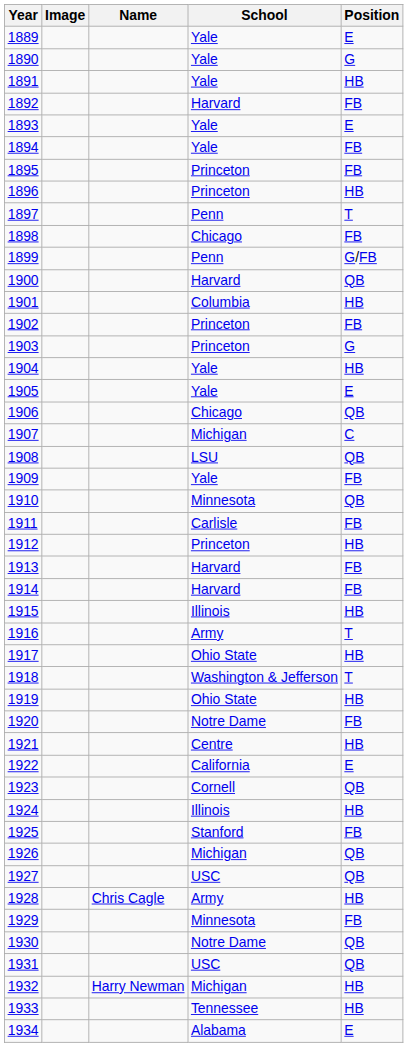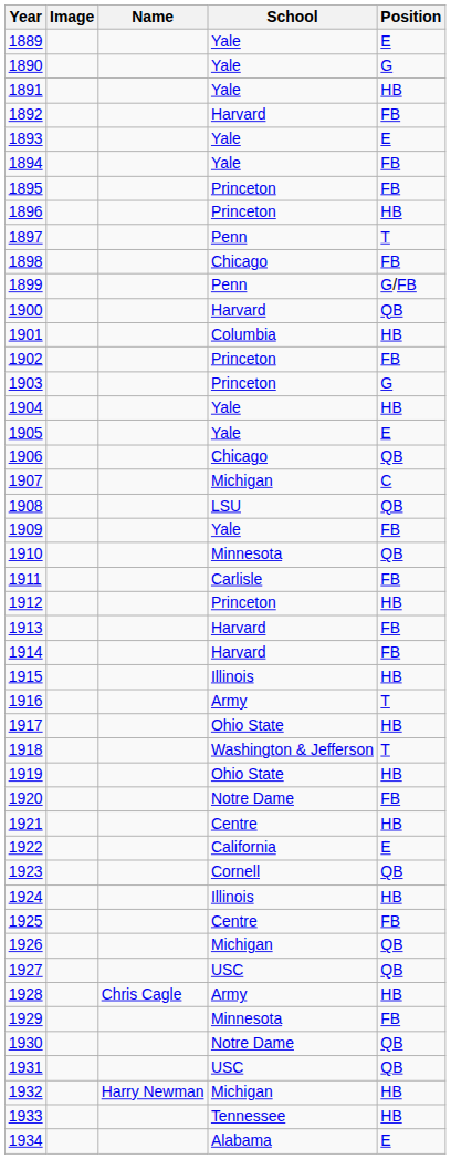 <table class="wikitable plainrowheaders sortable">
 <tr>
 <th>Year</th>
 <th>Image</th>
 <th>Name</th>
 <th>School</th>
 <th>Position</th>
 </tr>
 <tr>
 <td><a href='#'>1889</a></td>
 <td></td>
 <td></td>
 <td><a href='#'>Yale</a></td>
 <td><a href='#'>E</a></td>
 </tr>
 <tr>
 <td><a href='#'>1890</a></td>
 <td></td>
 <td></td>
 <td><a href='#'>Yale</a></td>
 <td><a href='#'>G</a></td>
 </tr>
 <tr>
 <td><a href='#'>1891</a></td>
 <td></td>
 <td></td>
 <td><a href='#'>Yale</a></td>
 <td><a href='#'>HB</a></td>
 </tr>
 <tr>
 <td><a href='#'>1892</a></td>
 <td></td>
 <td></td>
 <td><a href='#'>Harvard</a></td>
 <td><a href='#'>FB</a></td>
 </tr>
 <tr>
 <td><a href='#'>1893</a></td>
 <td></td>
 <td></td>
 <td><a href='#'>Yale</a></td>
 <td><a href='#'>E</a></td>
 </tr>
 <tr>
 <td><a href='#'>1894</a></td>
 <td></td>
 <td></td>
 <td><a href='#'>Yale</a></td>
 <td><a href='#'>FB</a></td>
 </tr>
 <tr>
 <td><a href='#'>1895</a></td>
 <td></td>
 <td></td>
 <td><a href='#'>Princeton</a></td>
 <td><a href='#'>FB</a></td>
 </tr>
 <tr>
 <td><a href='#'>1896</a></td>
 <td></td>
 <td></td>
 <td><a href='#'>Princeton</a></td>
 <td><a href='#'>HB</a></td>
 </tr>
 <tr>
 <td><a href='#'>1897</a></td>
 <td></td>
 <td></td>
 <td><a href='#'>Penn</a></td>
 <td><a href='#'>T</a></td>
 </tr>
 <tr>
 <td><a href='#'>1898</a></td>
 <td></td>
 <td></td>
 <td><a href='#'>Chicago</a></td>
 <td><a href='#'>FB</a></td>
 </tr>
 <tr>
 <td><a href='#'>1899</a></td>
 <td></td>
 <td></td>
 <td><a href='#'>Penn</a></td>
 <td><a href='#'>G</a>/<a href='#'>FB</a></td>
 </tr>
 <tr>
 <td><a href='#'>1900</a></td>
 <td></td>
 <td></td>
 <td><a href='#'>Harvard</a></td>
 <td><a href='#'>QB</a></td>
 </tr>
 <tr>
 <td><a href='#'>1901</a></td>
 <td></td>
 <td></td>
 <td><a href='#'>Columbia</a></td>
 <td><a href='#'>HB</a></td>
 </tr>
 <tr>
 <td><a href='#'>1902</a></td>
 <td></td>
 <td></td>
 <td><a href='#'>Princeton</a></td>
 <td><a href='#'>FB</a></td>
 </tr>
 <tr>
 <td><a href='#'>1903</a></td>
 <td></td>
 <td></td>
 <td><a href='#'>Princeton</a></td>
 <td><a href='#'>G</a></td>
 </tr>
 <tr>
 <td><a href='#'>1904</a></td>
 <td></td>
 <td></td>
 <td><a href='#'>Yale</a></td>
 <td><a href='#'>HB</a></td>
 </tr>
 <tr>
 <td><a href='#'>1905</a></td>
 <td></td>
 <td></td>
 <td><a href='#'>Yale</a></td>
 <td><a href='#'>E</a></td>
 </tr>
 <tr>
 <td><a href='#'>1906</a></td>
 <td></td>
 <td></td>
 <td><a href='#'>Chicago</a></td>
 <td><a href='#'>QB</a></td>
 </tr>
 <tr>
 <td><a href='#'>1907</a></td>
 <td></td>
 <td></td>
 <td><a href='#'>Michigan</a></td>
 <td><a href='#'>C</a></td>
 </tr>
 <tr>
 <td><a href='#'>1908</a></td>
 <td></td>
 <td></td>
 <td><a href='#'>LSU</a></td>
 <td><a href='#'>QB</a></td>
 </tr>
 <tr>
 <td><a href='#'>1909</a></td>
 <td></td>
 <td></td>
 <td><a href='#'>Yale</a></td>
 <td><a href='#'>FB</a></td>
 </tr>
 <tr>
 <td><a href='#'>1910</a></td>
 <td></td>
 <td></td>
 <td><a href='#'>Minnesota</a></td>
 <td><a href='#'>QB</a></td>
 </tr>
 <tr>
 <td><a href='#'>1911</a></td>
 <td></td>
 <td></td>
 <td><a href='#'>Carlisle</a></td>
 <td><a href='#'>FB</a></td>
 </tr>
 <tr>
 <td><a href='#'>1912</a></td>
 <td></td>
 <td></td>
 <td><a href='#'>Princeton</a></td>
 <td><a href='#'>HB</a></td>
 </tr>
 <tr>
 <td><a href='#'>1913</a></td>
 <td></td>
 <td></td>
 <td><a href='#'>Harvard</a></td>
 <td><a href='#'>FB</a></td>
 </tr>
 <tr>
 <td><a href='#'>1914</a></td>
 <td></td>
 <td></td>
 <td><a href='#'>Harvard</a></td>
 <td><a href='#'>FB</a></td>
 </tr>
 <tr>
 <td><a href='#'>1915</a></td>
 <td></td>
 <td></td>
 <td><a href='#'>Illinois</a></td>
 <td><a href='#'>HB</a></td>
 </tr>
 <tr>
 <td><a href='#'>1916</a></td>
 <td></td>
 <td></td>
 <td><a href='#'>Army</a></td>
 <td><a href='#'>T</a></td>
 </tr>
 <tr>
 <td><a href='#'>1917</a></td>
 <td></td>
 <td></td>
 <td><a href='#'>Ohio State</a></td>
 <td><a href='#'>HB</a></td>
 </tr>
 <tr>
 <td><a href='#'>1918</a></td>
 <td></td>
 <td></td>
 <td><a href='#'>Washington & Jefferson</a></td>
 <td><a href='#'>T</a></td>
 </tr>
 <tr>
 <td><a href='#'>1919</a></td>
 <td></td>
 <td></td>
 <td><a href='#'>Ohio State</a></td>
 <td><a href='#'>HB</a></td>
 </tr>
 <tr>
 <td><a href='#'>1920</a></td>
 <td></td>
 <td></td>
 <td><a href='#'>Notre Dame</a></td>
 <td><a href='#'>FB</a></td>
 </tr>
 <tr>
 <td><a href='#'>1921</a></td>
 <td></td>
 <td></td>
 <td><a href='#'>Centre</a></td>
 <td><a href='#'>HB</a></td>
 </tr>
 <tr>
 <td><a href='#'>1922</a></td>
 <td></td>
 <td></td>
 <td><a href='#'>California</a></td>
 <td><a href='#'>E</a></td>
 </tr>
 <tr>
 <td><a href='#'>1923</a></td>
 <td></td>
 <td></td>
 <td><a href='#'>Cornell</a></td>
 <td><a href='#'>QB</a></td>
 </tr>
 <tr>
 <td><a href='#'>1924</a></td>
 <td></td>
 <td></td>
 <td><a href='#'>Illinois</a></td>
 <td><a href='#'>HB</a></td>
 </tr>
 <tr>
 <td><a href='#'>1925</a></td>
 <td></td>
 <td></td>
-<td><a href='#'>Stanford</a></td>
+<td><a href='#'>Centre</a></td>
 <td><a href='#'>FB</a></td>
 </tr>
 <tr>
 <td><a href='#'>1926</a></td>
 <td></td>
 <td></td>
 <td><a href='#'>Michigan</a></td>
 <td><a href='#'>QB</a></td>
 </tr>
 <tr>
 <td><a href='#'>1927</a></td>
 <td></td>
 <td></td>
 <td><a href='#'>USC</a></td>
 <td><a href='#'>QB</a></td>
 </tr>
 <tr>
 <td><a href='#'>1928</a></td>
 <td></td>
 <td><a href='#'>Chris Cagle</a></td>
 <td><a href='#'>Army</a></td>
 <td><a href='#'>HB</a></td>
 </tr>
 <tr>
 <td><a href='#'>1929</a></td>
 <td></td>
 <td></td>
 <td><a href='#'>Minnesota</a></td>
 <td><a href='#'>FB</a></td>
 </tr>
 <tr>
 <td><a href='#'>1930</a></td>
 <td></td>
 <td></td>
 <td><a href='#'>Notre Dame</a></td>
 <td><a href='#'>QB</a></td>
 </tr>
 <tr>
 <td><a href='#'>1931</a></td>
 <td></td>
 <td></td>
 <td><a href='#'>USC</a></td>
 <td><a href='#'>QB</a></td>
 </tr>
 <tr>
 <td><a href='#'>1932</a></td>
 <td></td>
 <td><a href='#'>Harry Newman</a></td>
 <td><a href='#'>Michigan</a></td>
 <td><a href='#'>HB</a></td>
 </tr>
 <tr>
 <td><a href='#'>1933</a></td>
 <td></td>
 <td></td>
 <td><a href='#'>Tennessee</a></td>
 <td><a href='#'>HB</a></td>
 </tr>
 <tr>
 <td><a href='#'>1934</a></td>
 <td></td>
 <td></td>
 <td><a href='#'>Alabama</a></td>
 <td><a href='#'>E</a></td>
 </tr>
 </table>
